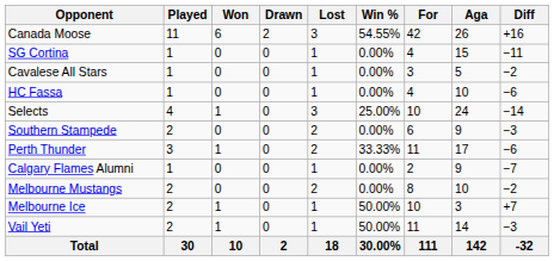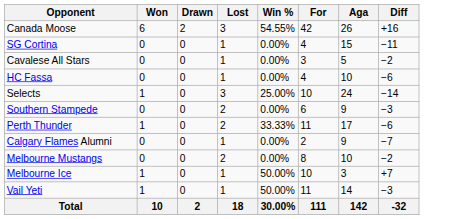 <table class="wikitable sortable" style="font-size:90%">
 <tr>
 <th style="width:180px;">Opponent</th>
-<th style="width:50px;">Played</th>
 <th style="width:50px;">Won</th>
 <th style="width:50px;">Drawn</th>
 <th style="width:50px;">Lost</th>
 <th style="width:50px;">Win %</th>
 <th style="width:50px;">For</th>
 <th style="width:50px;">Aga</th>
 <th style="width:50px;">Diff</th>
 </tr>
 <tr>
 <td align=left> Canada Moose</td>
-<td>11</td>
 <td>6</td>
 <td>2</td>
 <td>3</td>
 <td>54.55%</td>
 <td>42</td>
 <td>26</td>
 <td>+16</td>
 </tr>
 <tr>
 <td align=left> <a href='#'>SG Cortina</a></td>
-<td>1</td>
 <td>0</td>
 <td>0</td>
 <td>1</td>
 <td>0.00%</td>
 <td>4</td>
 <td>15</td>
 <td>−11</td>
 </tr>
 <tr>
 <td align=left> Cavalese All Stars</td>
-<td>1</td>
 <td>0</td>
 <td>0</td>
 <td>1</td>
 <td>0.00%</td>
 <td>3</td>
 <td>5</td>
 <td>−2</td>
 </tr>
 <tr>
 <td align=left> <a href='#'>HC Fassa</a></td>
-<td>1</td>
 <td>0</td>
 <td>0</td>
 <td>1</td>
 <td>0.00%</td>
 <td>4</td>
 <td>10</td>
 <td>−6</td>
 </tr>
 <tr>
 <td align=left> Selects</td>
-<td>4</td>
 <td>1</td>
 <td>0</td>
 <td>3</td>
 <td>25.00%</td>
 <td>10</td>
 <td>24</td>
 <td>−14</td>
 </tr>
 <tr>
 <td align=left> <a href='#'>Southern Stampede</a></td>
-<td>2</td>
 <td>0</td>
 <td>0</td>
 <td>2</td>
 <td>0.00%</td>
 <td>6</td>
 <td>9</td>
 <td>−3</td>
 </tr>
 <tr>
 <td align=left> <a href='#'>Perth Thunder</a></td>
-<td>3</td>
 <td>1</td>
 <td>0</td>
 <td>2</td>
 <td>33.33%</td>
 <td>11</td>
 <td>17</td>
 <td>−6</td>
 </tr>
 <tr>
 <td align=left> <a href='#'>Calgary Flames</a> Alumni</td>
-<td>1</td>
 <td>0</td>
 <td>0</td>
 <td>1</td>
 <td>0.00%</td>
 <td>2</td>
 <td>9</td>
 <td>−7</td>
 </tr>
 <tr>
 <td align=left> <a href='#'>Melbourne Mustangs</a></td>
-<td>2</td>
 <td>0</td>
 <td>0</td>
 <td>2</td>
 <td>0.00%</td>
 <td>8</td>
 <td>10</td>
 <td>−2</td>
 </tr>
 <tr>
 <td align=left> <a href='#'>Melbourne Ice</a></td>
-<td>2</td>
 <td>1</td>
 <td>0</td>
 <td>1</td>
 <td>50.00%</td>
 <td>10</td>
 <td>3</td>
 <td>+7</td>
 </tr>
 <tr>
 <td align=left> <a href='#'>Vail Yeti</a></td>
-<td>2</td>
 <td>1</td>
 <td>0</td>
 <td>1</td>
 <td>50.00%</td>
 <td>11</td>
 <td>14</td>
 <td>−3</td>
 </tr>
 <tr class="sortbottom">
 <th>Total</th>
-<th>30</th>
 <th>10</th>
 <th>2</th>
 <th>18</th>
 <th>30.00%</th>
 <th>111</th>
 <th>142</th>
 <th>-32</th>
 </tr>
 </table>
